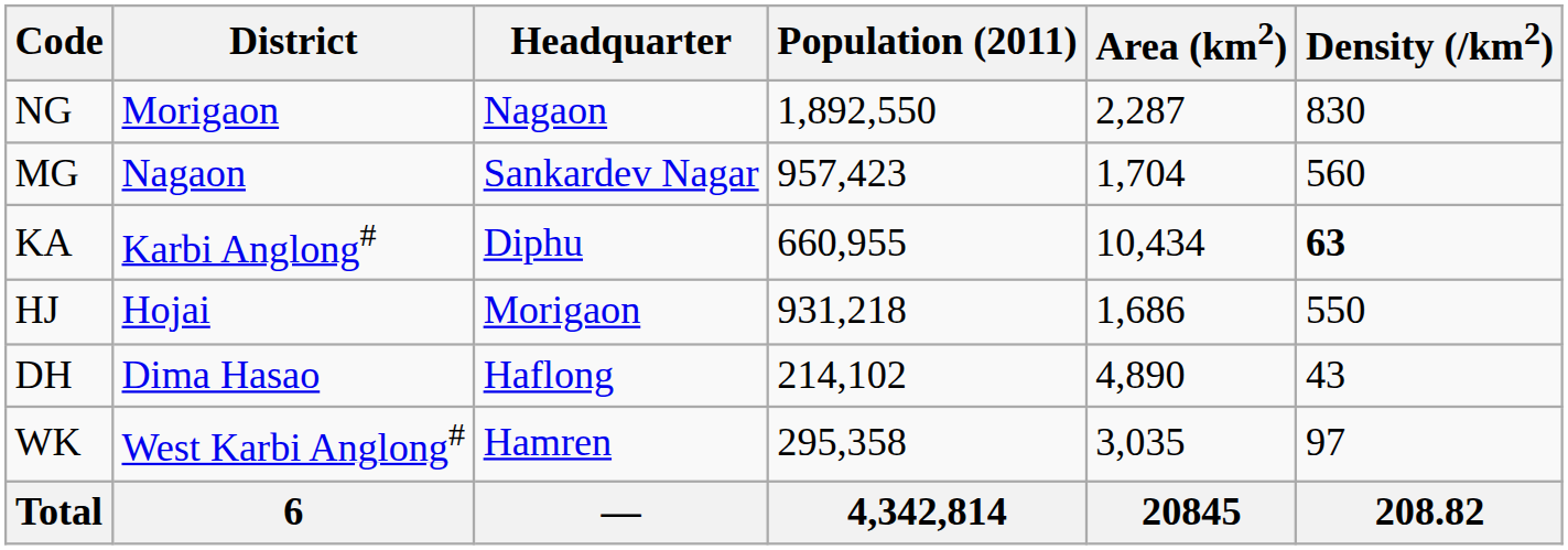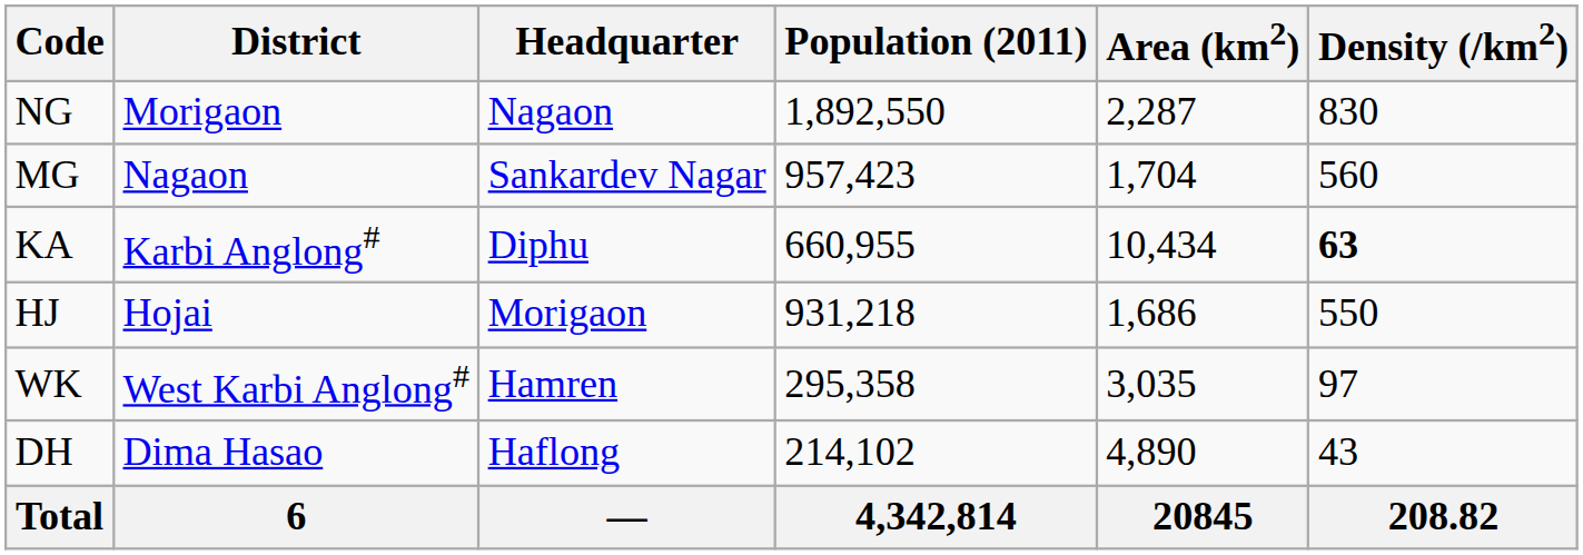 <table class= "wikitable sortable">
 <tr>
 <th>Code</th>
 <th>District</th>
 <th>Headquarter</th>
 <th>Population (2011)</th>
 <th>Area (km<sup>2</sup>)</th>
 <th>Density (/km<sup>2</sup>)</th>
 </tr>
 <tr>
 <td>NG</td>
 <td><a href='#'>Morigaon</a></td>
 <td><a href='#'>Nagaon</a></td>
 <td>1,892,550</td>
 <td>2,287</td>
 <td>830</td>
 </tr>
 <tr>
 <td>MG</td>
 <td><a href='#'>Nagaon</a></td>
 <td><a href='#'>Sankardev Nagar</a></td>
 <td>957,423</td>
 <td>1,704</td>
 <td>560</td>
 </tr>
 <tr>
 <td>KA</td>
 <td><a href='#'>Karbi Anglong</a><sup>#</sup></td>
 <td><a href='#'>Diphu</a></td>
 <td>660,955</td>
 <td>10,434</td>
 <td><strong>63</strong></td>
 </tr>
 <tr>
 <td>HJ</td>
 <td><a href='#'>Hojai</a></td>
 <td><a href='#'>Morigaon</a></td>
 <td>931,218</td>
 <td>1,686</td>
 <td>550</td>
 </tr>
 <tr>
+<td>WK</td>
+<td><a href='#'>West Karbi Anglong</a><sup>#</sup></td>
+<td><a href='#'>Hamren</a></td>
+<td>295,358</td>
+<td>3,035</td>
+<td>97</td>
+</tr>
+<tr>
 <td>DH</td>
 <td><a href='#'>Dima Hasao</a></td>
 <td><a href='#'>Haflong</a></td>
 <td>214,102</td>
 <td>4,890</td>
 <td>43</td>
-</tr>
-<tr>
-<td>WK</td>
-<td><a href='#'>West Karbi Anglong</a><sup>#</sup></td>
-<td><a href='#'>Hamren</a></td>
-<td>295,358</td>
-<td>3,035</td>
-<td>97</td>
 </tr>
 <tr>
 <th>Total</th>
 <th>6</th>
 <th>—</th>
 <th>4,342,814</th>
 <th>20845</th>
 <th>208.82</th>
 </tr>
 </table>
